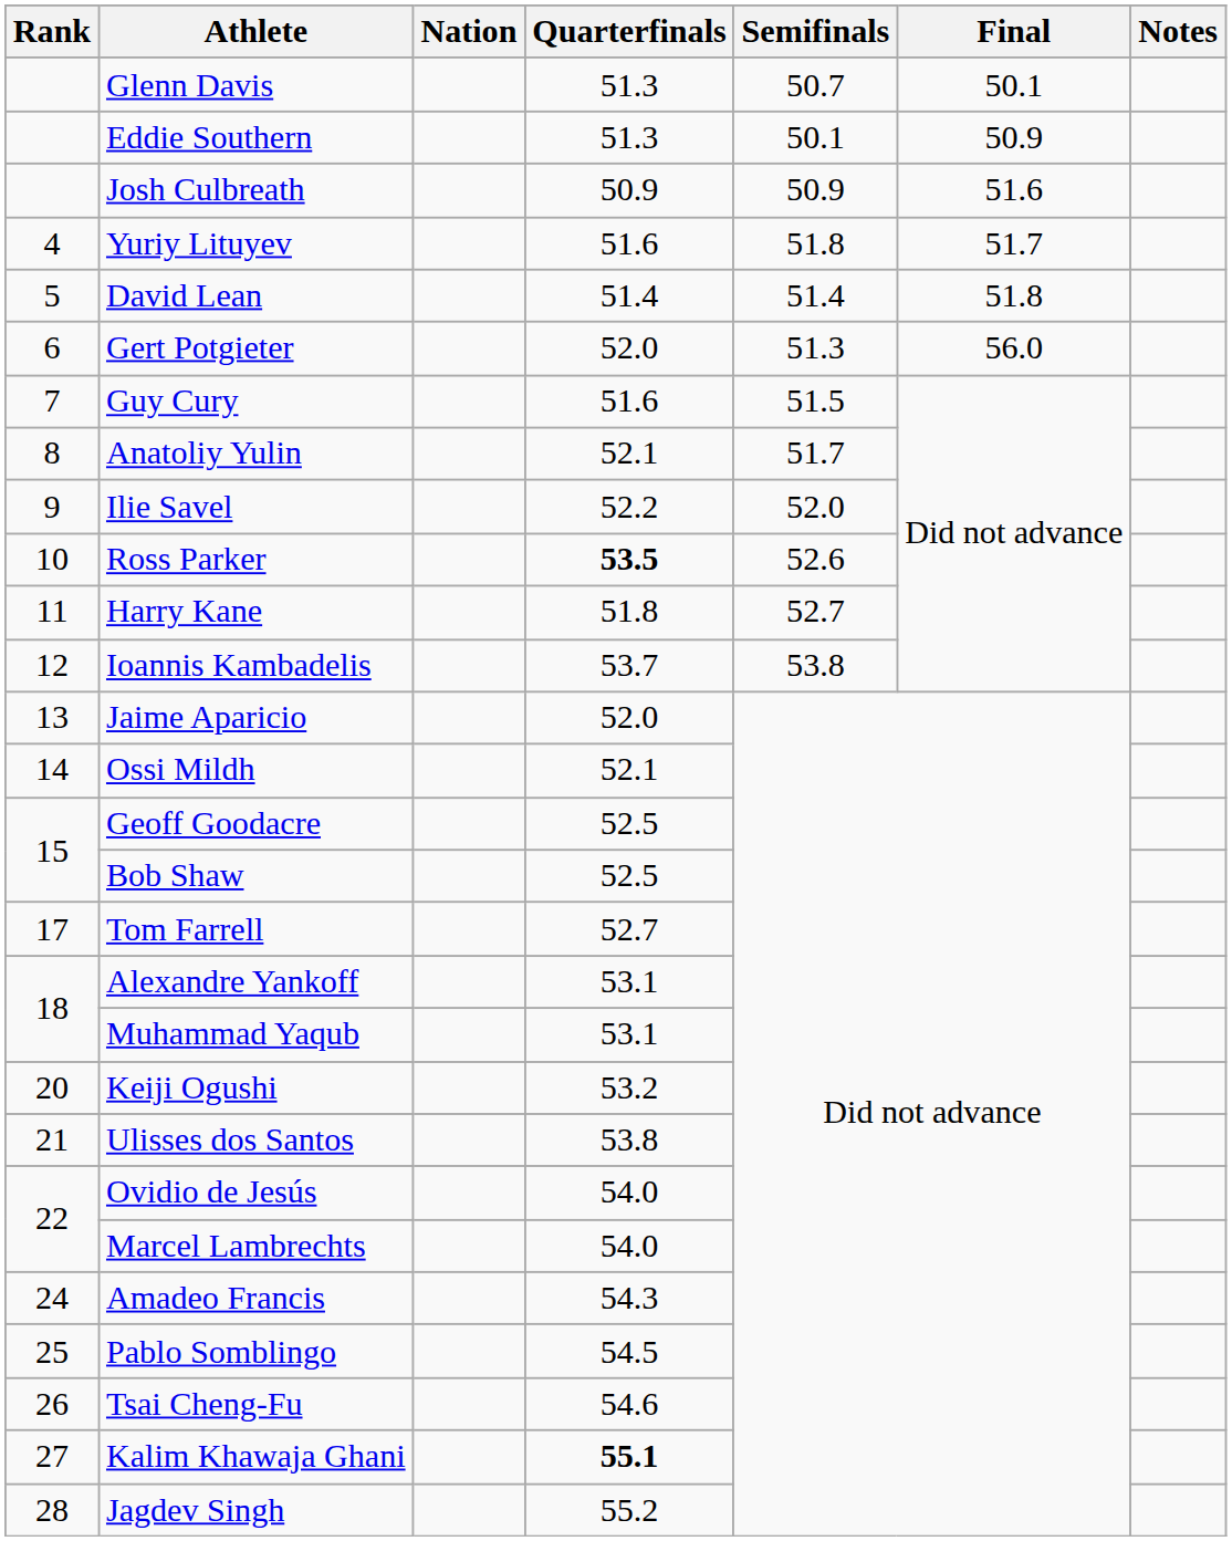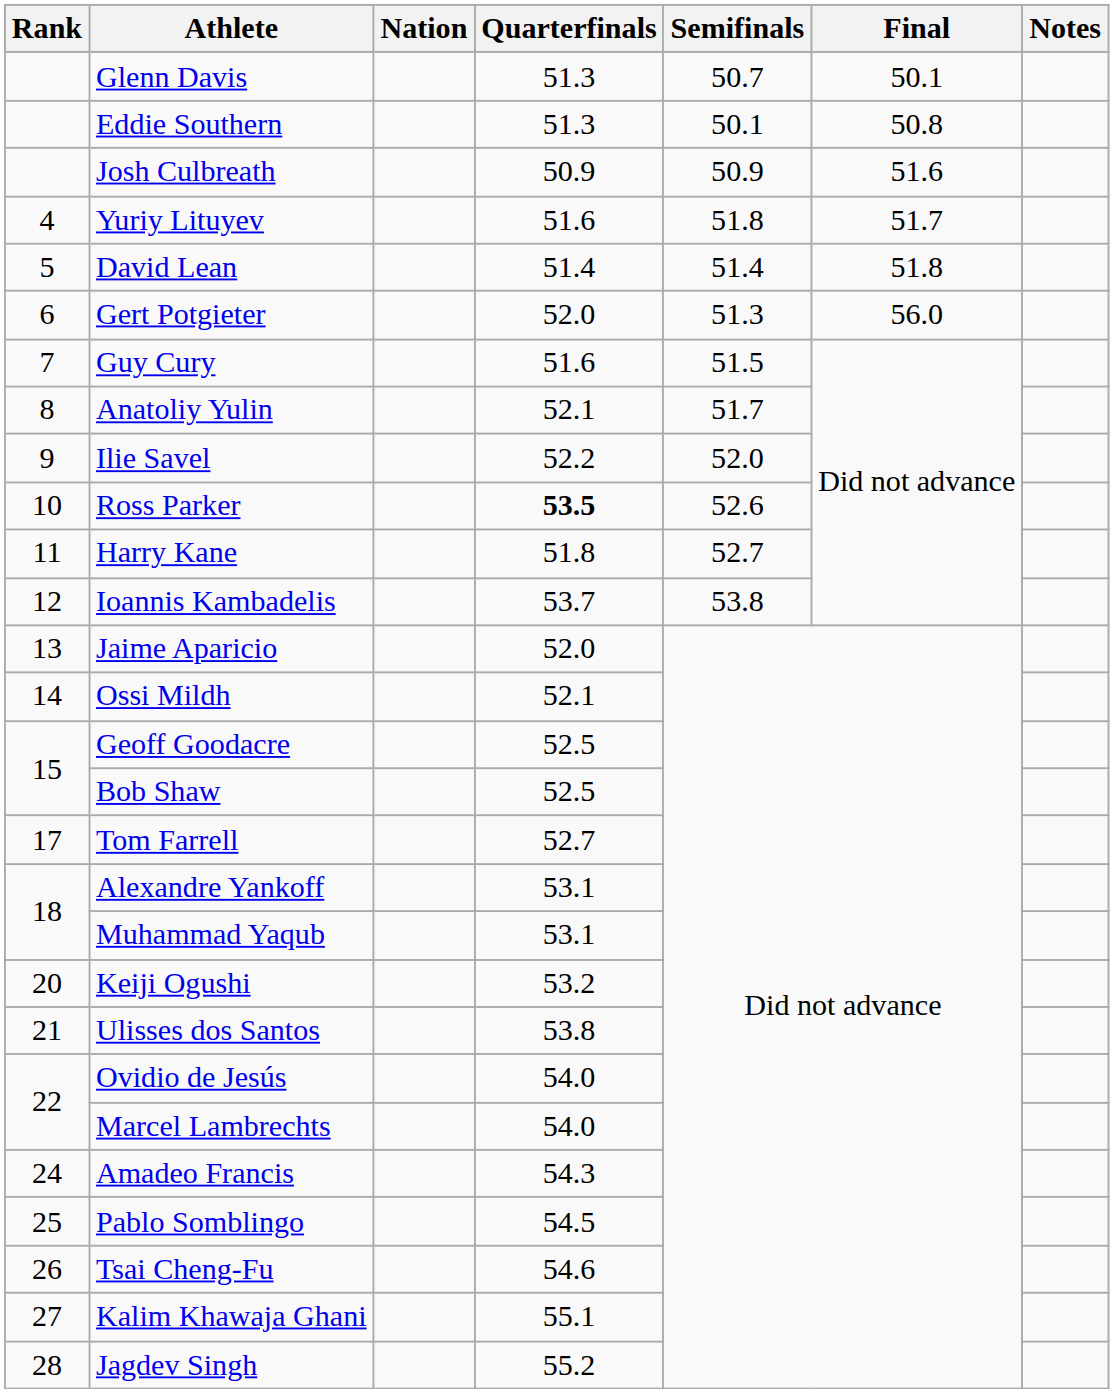 <table class="wikitable sortable" style="text-align:center">
 <tr>
 <th>Rank</th>
 <th>Athlete</th>
 <th>Nation</th>
 <th>Quarterfinals</th>
 <th>Semifinals</th>
 <th>Final</th>
 <th>Notes</th>
 </tr>
 <tr>
 <td></td>
 <td align="left"><a href='#'>Glenn Davis</a></td>
 <td align="left"></td>
 <td>51.3</td>
 <td>50.7</td>
 <td>50.1</td>
 <td></td>
 </tr>
 <tr>
 <td></td>
 <td align="left"><a href='#'>Eddie Southern</a></td>
 <td align="left"></td>
 <td>51.3</td>
 <td>50.1</td>
-<td>50.9</td>
+<td>50.8</td>
 <td></td>
 </tr>
 <tr>
 <td></td>
 <td align="left"><a href='#'>Josh Culbreath</a></td>
 <td align="left"></td>
 <td>50.9</td>
 <td>50.9</td>
 <td>51.6</td>
 <td></td>
 </tr>
 <tr>
 <td>4</td>
 <td align="left"><a href='#'>Yuriy Lituyev</a></td>
 <td align="left"></td>
 <td>51.6</td>
 <td>51.8</td>
 <td>51.7</td>
 <td></td>
 </tr>
 <tr>
 <td>5</td>
 <td align="left"><a href='#'>David Lean</a></td>
 <td align="left"></td>
 <td>51.4</td>
 <td>51.4</td>
 <td>51.8</td>
 <td></td>
 </tr>
 <tr>
 <td>6</td>
 <td align="left"><a href='#'>Gert Potgieter</a></td>
 <td align="left"></td>
 <td>52.0</td>
 <td>51.3</td>
 <td>56.0</td>
 <td></td>
 </tr>
 <tr>
 <td>7</td>
 <td align="left"><a href='#'>Guy Cury</a></td>
 <td align="left"></td>
 <td>51.6</td>
 <td>51.5</td>
 <td rowspan=6 data-sort-value=99.9>Did not advance</td>
 <td></td>
 </tr>
 <tr>
 <td>8</td>
 <td align="left"><a href='#'>Anatoliy Yulin</a></td>
 <td align="left"></td>
 <td>52.1</td>
 <td>51.7</td>
 <td></td>
 </tr>
 <tr>
 <td>9</td>
 <td align="left"><a href='#'>Ilie Savel</a></td>
 <td align="left"></td>
 <td>52.2</td>
 <td>52.0</td>
 <td></td>
 </tr>
 <tr>
 <td>10</td>
 <td align="left"><a href='#'>Ross Parker</a></td>
 <td align="left"></td>
 <td><strong>53.5</strong></td>
 <td>52.6</td>
 <td></td>
 </tr>
 <tr>
 <td>11</td>
 <td align="left"><a href='#'>Harry Kane</a></td>
 <td align="left"></td>
 <td>51.8</td>
 <td>52.7</td>
 <td></td>
 </tr>
 <tr>
 <td>12</td>
 <td align="left"><a href='#'>Ioannis Kambadelis</a></td>
 <td align="left"></td>
 <td>53.7</td>
 <td>53.8</td>
 <td></td>
 </tr>
 <tr>
 <td>13</td>
 <td align="left"><a href='#'>Jaime Aparicio</a></td>
 <td align="left"></td>
 <td>52.0</td>
 <td rowspan=16 colspan=2 data-sort-value=99.9>Did not advance</td>
 <td></td>
 </tr>
 <tr>
 <td>14</td>
 <td align="left"><a href='#'>Ossi Mildh</a></td>
 <td align="left"></td>
 <td>52.1</td>
 <td></td>
 </tr>
 <tr>
 <td rowspan=2>15</td>
 <td align="left"><a href='#'>Geoff Goodacre</a></td>
 <td align="left"></td>
 <td>52.5</td>
 <td></td>
 </tr>
 <tr>
 <td align="left"><a href='#'>Bob Shaw</a></td>
 <td align="left"></td>
 <td>52.5</td>
 <td></td>
 </tr>
 <tr>
 <td>17</td>
 <td align="left"><a href='#'>Tom Farrell</a></td>
 <td align="left"></td>
 <td>52.7</td>
 <td></td>
 </tr>
 <tr>
 <td rowspan=2>18</td>
 <td align="left"><a href='#'>Alexandre Yankoff</a></td>
 <td align="left"></td>
 <td>53.1</td>
 <td></td>
 </tr>
 <tr>
 <td align="left"><a href='#'>Muhammad Yaqub</a></td>
 <td align="left"></td>
 <td>53.1</td>
 <td></td>
 </tr>
 <tr>
 <td>20</td>
 <td align="left"><a href='#'>Keiji Ogushi</a></td>
 <td align="left"></td>
 <td>53.2</td>
 <td></td>
 </tr>
 <tr>
 <td>21</td>
 <td align="left"><a href='#'>Ulisses dos Santos</a></td>
 <td align="left"></td>
 <td>53.8</td>
 <td></td>
 </tr>
 <tr>
 <td rowspan=2>22</td>
 <td align="left"><a href='#'>Ovidio de Jesús</a></td>
 <td align="left"></td>
 <td>54.0</td>
 <td></td>
 </tr>
 <tr>
 <td align="left"><a href='#'>Marcel Lambrechts</a></td>
 <td align="left"></td>
 <td>54.0</td>
 <td></td>
 </tr>
 <tr>
 <td>24</td>
 <td align="left"><a href='#'>Amadeo Francis</a></td>
 <td align="left"></td>
 <td>54.3</td>
 <td></td>
 </tr>
 <tr>
 <td>25</td>
 <td align="left"><a href='#'>Pablo Somblingo</a></td>
 <td align="left"></td>
 <td>54.5</td>
 <td></td>
 </tr>
 <tr>
 <td>26</td>
 <td align="left"><a href='#'>Tsai Cheng-Fu</a></td>
 <td align="left"></td>
 <td>54.6</td>
 <td></td>
 </tr>
 <tr>
 <td>27</td>
 <td align="left"><a href='#'>Kalim Khawaja Ghani</a></td>
 <td align="left"></td>
-<td><strong>55.1</strong></td>
+<td>55.1</td>
 <td></td>
 </tr>
 <tr>
 <td>28</td>
 <td align="left"><a href='#'>Jagdev Singh</a></td>
 <td align="left"></td>
 <td>55.2</td>
 <td></td>
 </tr>
 </table>
